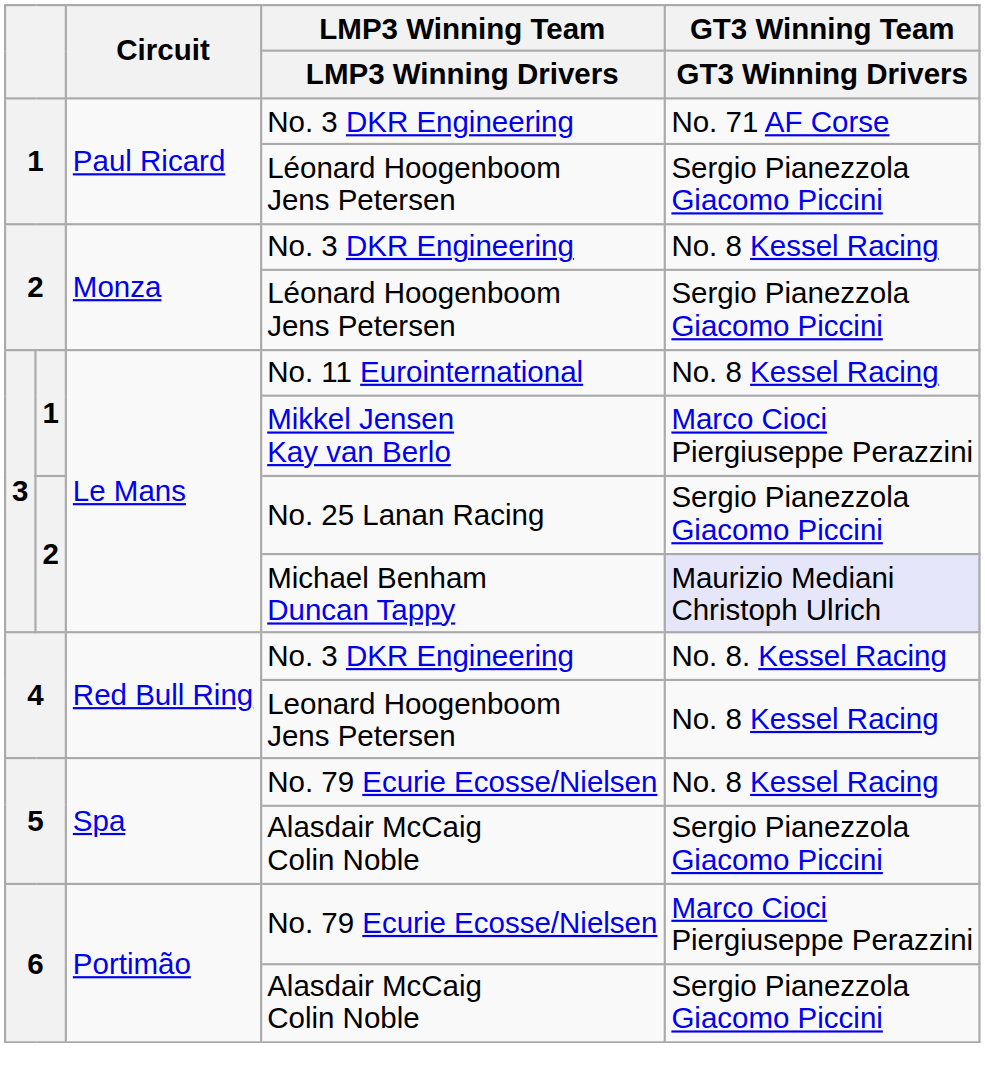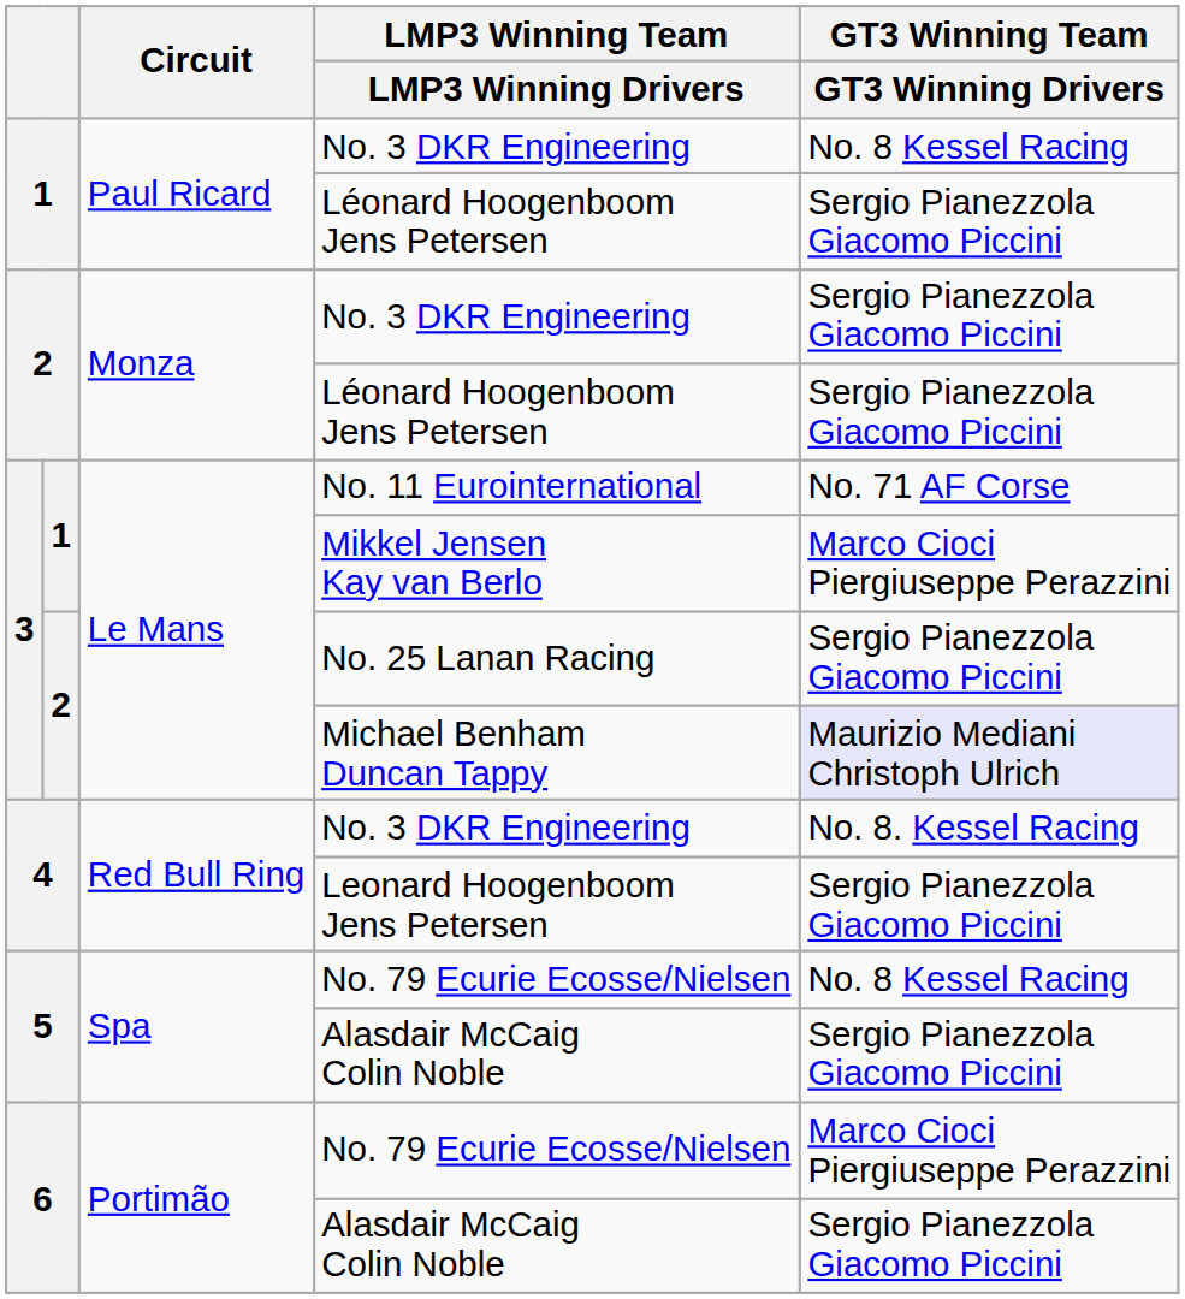 <table class="wikitable" style="font-size: 85%;">
 <tr>
 <th colspan=2 rowspan=2></th>
 <th rowspan=2>Circuit</th>
 <th>LMP3 Winning Team</th>
 <th>GT3 Winning Team</th>
 </tr>
 <tr>
 <th>LMP3 Winning Drivers</th>
 <th>GT3 Winning Drivers</th>
 </tr>
 <tr>
 <th colspan=2 rowspan=2>1</th>
 <td rowspan=2><a href='#'>Paul Ricard</a></td>
 <td> No. 3 <a href='#'>DKR Engineering</a></td>
-<td> No. 71 <a href='#'>AF Corse</a></td>
+<td> No. 8 <a href='#'>Kessel Racing</a></td>
 </tr>
 <tr>
 <td> Léonard Hoogenboom<br> Jens Petersen</td>
 <td> Sergio Pianezzola<br> <a href='#'>Giacomo Piccini</a></td>
 </tr>
 <tr>
 <th colspan=2 rowspan=2>2</th>
 <td rowspan=2><a href='#'>Monza</a></td>
 <td> No. 3 <a href='#'>DKR Engineering</a></td>
-<td> No. 8 <a href='#'>Kessel Racing</a></td>
+<td> Sergio Pianezzola<br> <a href='#'>Giacomo Piccini</a></td>
 </tr>
 <tr>
 <td> Léonard Hoogenboom<br> Jens Petersen</td>
 <td> Sergio Pianezzola<br> <a href='#'>Giacomo Piccini</a></td>
 </tr>
 <tr>
 <th rowspan=4>3</th>
 <th rowspan=2>1</th>
 <td rowspan=4><a href='#'>Le Mans</a></td>
 <td> No. 11 <a href='#'>Eurointernational</a></td>
-<td> No. 8 <a href='#'>Kessel Racing</a></td>
+<td> No. 71 <a href='#'>AF Corse</a></td>
 </tr>
 <tr>
 <td> <a href='#'>Mikkel Jensen</a><br> <a href='#'>Kay van Berlo</a></td>
 <td> <a href='#'>Marco Cioci</a><br> Piergiuseppe Perazzini</td>
 </tr>
 <tr>
 <th rowspan=2>2</th>
 <td> No. 25 Lanan Racing</td>
 <td> Sergio Pianezzola<br> <a href='#'>Giacomo Piccini</a></td>
 </tr>
 <tr>
 <td> Michael Benham<br> <a href='#'>Duncan Tappy</a></td>
 <td style="background: lavender;"> Maurizio Mediani<br> Christoph Ulrich</td>
 </tr>
 <tr>
 <th colspan=2 rowspan=2>4</th>
 <td rowspan=2><a href='#'>Red Bull Ring</a></td>
 <td> No. 3 <a href='#'>DKR Engineering</a></td>
 <td> No. 8. <a href='#'>Kessel Racing</a></td>
 </tr>
 <tr>
 <td> Leonard Hoogenboom<br> Jens Petersen</td>
-<td> No. 8 <a href='#'>Kessel Racing</a></td>
+<td> Sergio Pianezzola<br> <a href='#'>Giacomo Piccini</a></td>
 </tr>
 <tr>
 <th colspan=2 rowspan=2>5</th>
 <td rowspan=2><a href='#'>Spa</a></td>
 <td> No. 79 <a href='#'>Ecurie Ecosse/Nielsen</a></td>
 <td> No. 8 <a href='#'>Kessel Racing</a></td>
 </tr>
 <tr>
 <td> Alasdair McCaig<br> Colin Noble</td>
 <td> Sergio Pianezzola<br> <a href='#'>Giacomo Piccini</a></td>
 </tr>
 <tr>
 <th colspan=2 rowspan=2>6</th>
 <td rowspan=2><a href='#'>Portimão</a></td>
 <td> No. 79 <a href='#'>Ecurie Ecosse/Nielsen</a></td>
 <td> <a href='#'>Marco Cioci</a><br> Piergiuseppe Perazzini</td>
 </tr>
 <tr>
 <td> Alasdair McCaig<br> Colin Noble</td>
 <td> Sergio Pianezzola<br> <a href='#'>Giacomo Piccini</a></td>
 </tr>
 </table>
